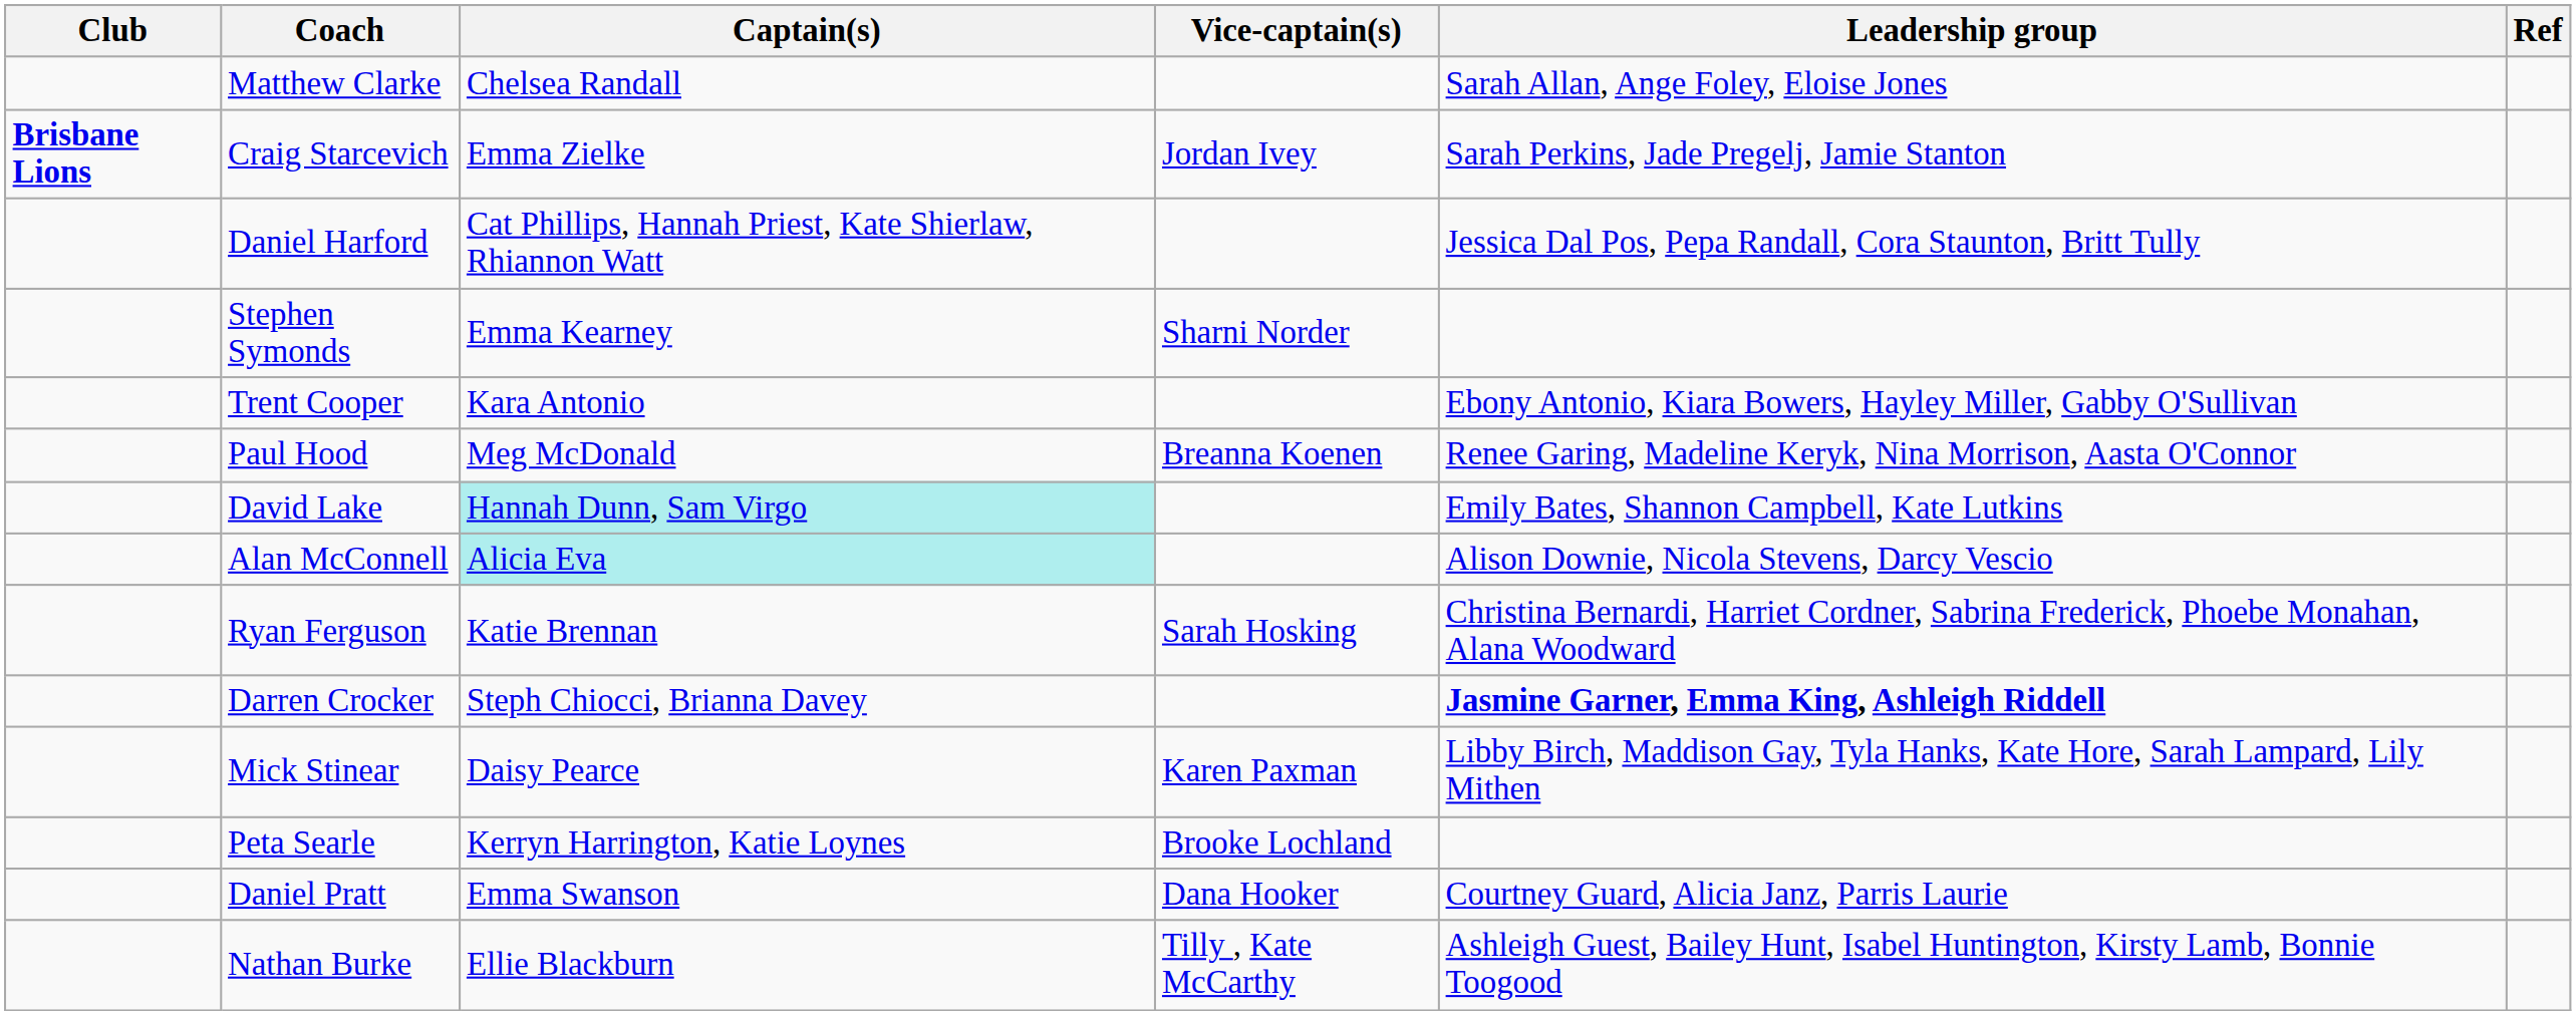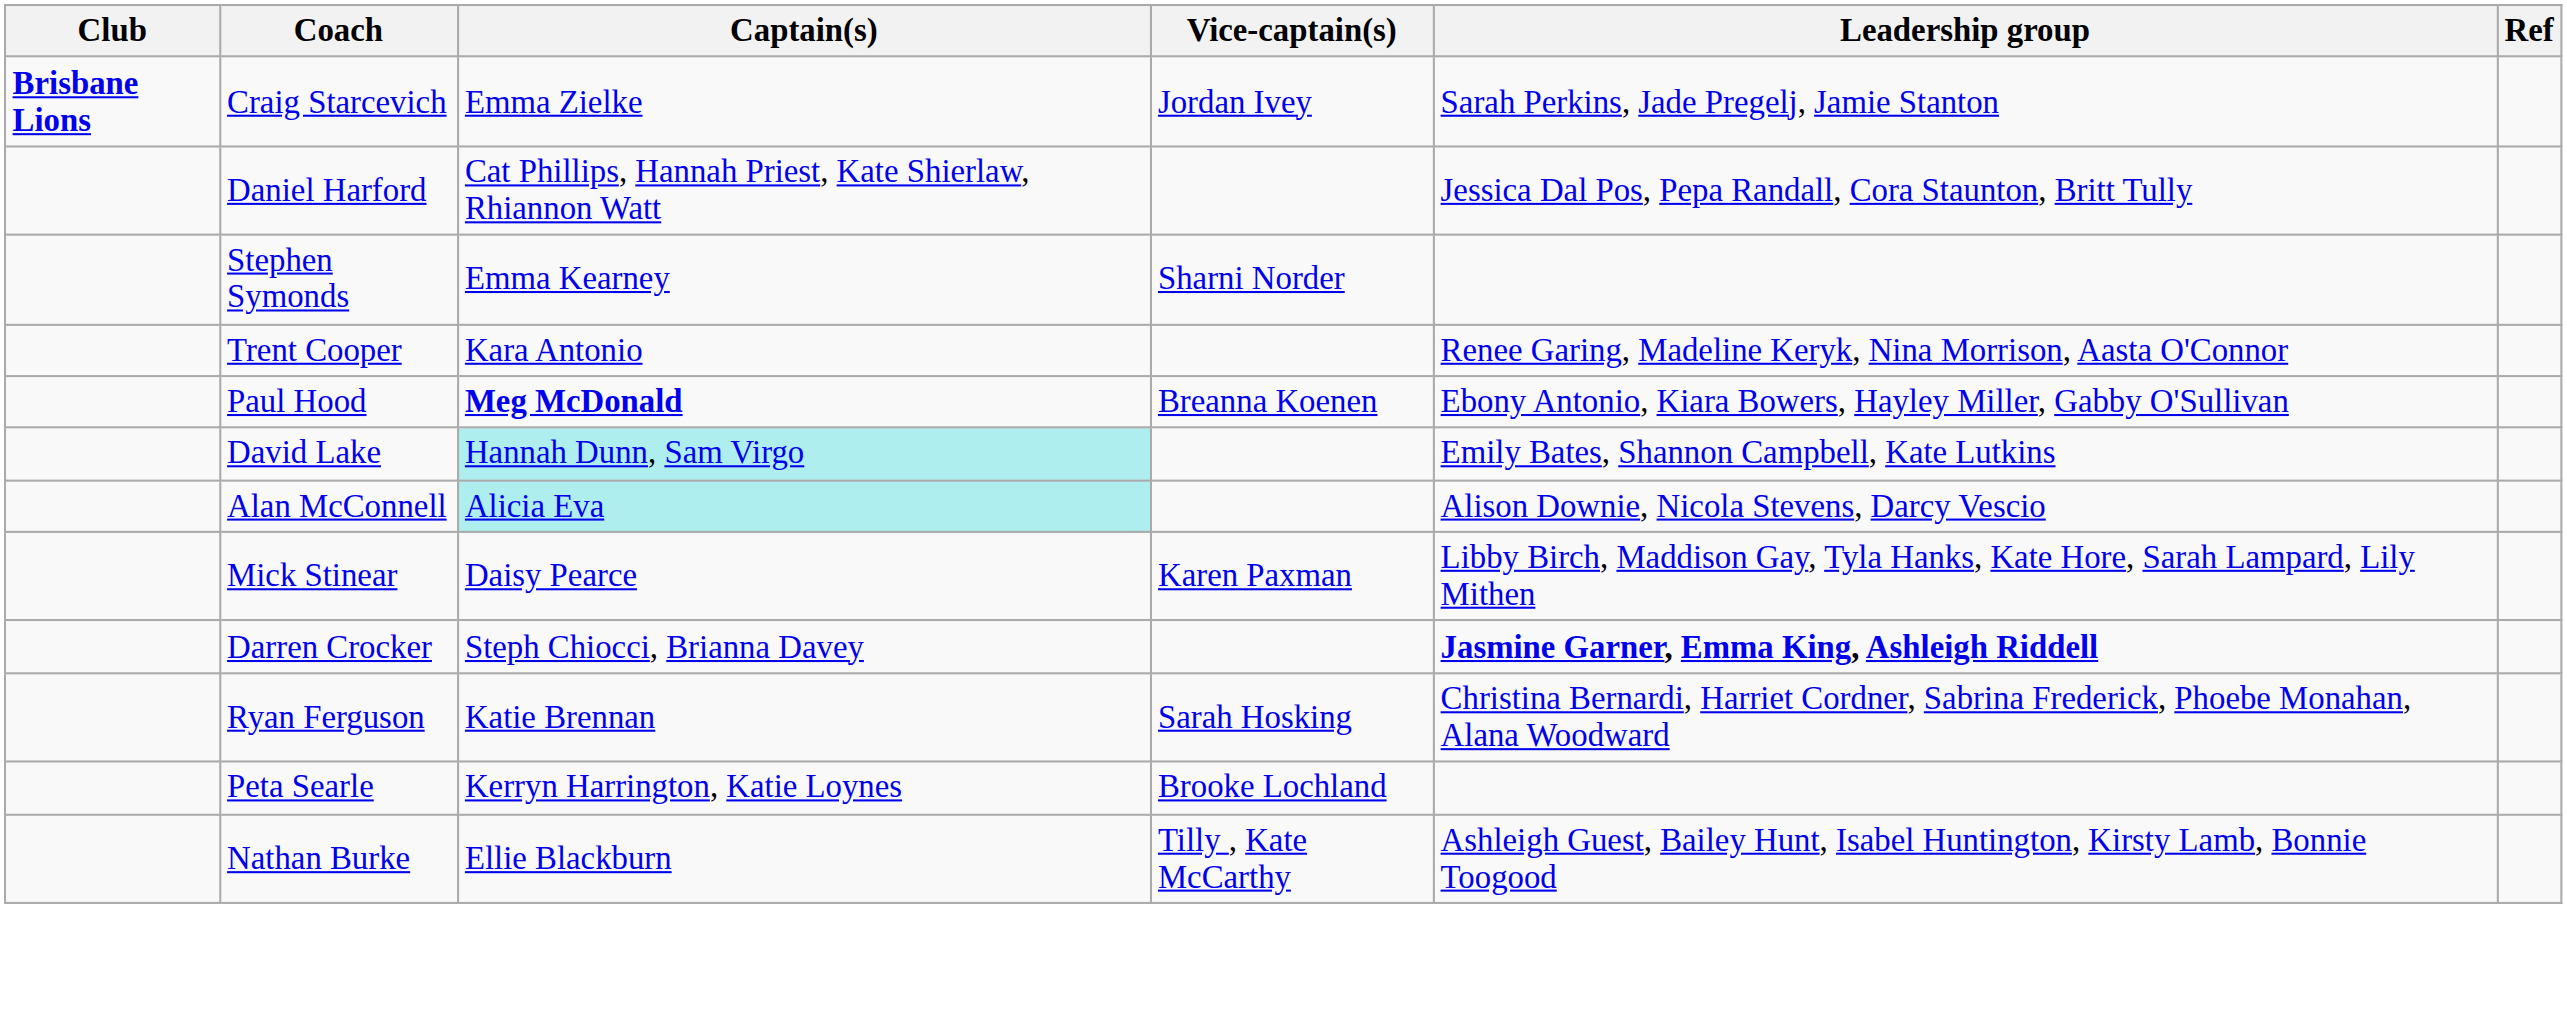 <table class="wikitable" style="font-size:100%;">
 <tr>
 <th>Club</th>
 <th>Coach</th>
 <th>Captain(s)</th>
 <th>Vice-captain(s)</th>
 <th>Leadership group</th>
 <th>Ref</th>
-</tr>
-<tr>
-<td></td>
-<td><a href='#'>Matthew Clarke</a></td>
-<td><a href='#'>Chelsea Randall</a></td>
-<td></td>
-<td class="nowrap"><a href='#'>Sarah Allan</a>, <a href='#'>Ange Foley</a>, <a href='#'>Eloise Jones</a></td>
-<td></td>
 </tr>
 <tr>
 <td><strong><a href='#'>Brisbane Lions</a></strong></td>
 <td><a href='#'>Craig Starcevich</a></td>
 <td><a href='#'>Emma Zielke</a></td>
 <td><a href='#'>Jordan Ivey</a></td>
 <td class="nowrap"><a href='#'>Sarah Perkins</a>, <a href='#'>Jade Pregelj</a>, <a href='#'>Jamie Stanton</a></td>
 <td></td>
 </tr>
 <tr>
 <td></td>
 <td><a href='#'>Daniel Harford</a></td>
 <td><a href='#'>Cat&nbsp;Phillips</a>, <a href='#'>Hannah Priest</a>, <a href='#'>Kate Shierlaw</a>, <a href='#'>Rhiannon Watt</a></td>
 <td></td>
 <td class="nowrap"><a href='#'>Jessica Dal Pos</a>, <a href='#'>Pepa Randall</a>, <a href='#'>Cora Staunton</a>, <a href='#'>Britt Tully</a></td>
 <td></td>
 </tr>
 <tr>
 <td></td>
 <td><a href='#'>Stephen Symonds</a></td>
 <td><a href='#'>Emma Kearney</a></td>
 <td><a href='#'>Sharni Norder</a></td>
 <td></td>
 <td></td>
 </tr>
 <tr>
 <td></td>
 <td><a href='#'>Trent Cooper</a></td>
 <td><a href='#'>Kara Antonio</a></td>
 <td></td>
-<td class="nowrap"><a href='#'>Ebony Antonio</a>, <a href='#'>Kiara Bowers</a>, <a href='#'>Hayley Miller</a>, <a href='#'>Gabby O'Sullivan</a></td>
+<td class="nowrap"><a href='#'>Renee Garing</a>, <a href='#'>Madeline Keryk</a>, <a href='#'>Nina Morrison</a>, <a href='#'>Aasta O'Connor</a></td>
 <td></td>
 </tr>
 <tr>
 <td></td>
 <td><a href='#'>Paul Hood</a></td>
-<td><a href='#'>Meg McDonald</a></td>
+<td><strong><a href='#'>Meg McDonald</a></strong></td>
 <td><a href='#'>Breanna Koenen</a></td>
-<td class="nowrap"><a href='#'>Renee Garing</a>, <a href='#'>Madeline Keryk</a>, <a href='#'>Nina Morrison</a>, <a href='#'>Aasta O'Connor</a></td>
+<td class="nowrap"><a href='#'>Ebony Antonio</a>, <a href='#'>Kiara Bowers</a>, <a href='#'>Hayley Miller</a>, <a href='#'>Gabby O'Sullivan</a></td>
 <td></td>
 </tr>
 <tr>
 <td></td>
 <td><a href='#'>David Lake</a></td>
 <td style="background: paleturquoise;"><a href='#'>Hannah Dunn</a>, <a href='#'>Sam Virgo</a></td>
 <td></td>
 <td class="nowrap"><a href='#'>Emily Bates</a>, <a href='#'>Shannon Campbell</a>, <a href='#'>Kate Lutkins</a></td>
 <td></td>
 </tr>
 <tr>
 <td></td>
 <td><a href='#'>Alan McConnell</a></td>
 <td style="background: paleturquoise;"><a href='#'>Alicia Eva</a></td>
 <td></td>
 <td class="nowrap"><a href='#'>Alison Downie</a>, <a href='#'>Nicola Stevens</a>, <a href='#'>Darcy Vescio</a></td>
 <td></td>
 </tr>
 <tr>
 <td></td>
-<td><a href='#'>Ryan Ferguson</a></td>
-<td><a href='#'>Katie Brennan</a></td>
-<td><a href='#'>Sarah Hosking</a></td>
-<td class="nowrap"><a href='#'>Christina Bernardi</a>, <a href='#'>Harriet Cordner</a>, <a href='#'>Sabrina Frederick</a>, <a href='#'>Phoebe Monahan</a>, <a href='#'>Alana Woodward</a></td>
+<td><a href='#'>Mick Stinear</a></td>
+<td><a href='#'>Daisy Pearce</a></td>
+<td><a href='#'>Karen Paxman</a></td>
+<td class="nowrap"><a href='#'>Libby Birch</a>, <a href='#'>Maddison Gay</a>, <a href='#'>Tyla Hanks</a>, <a href='#'>Kate Hore</a>, <a href='#'>Sarah Lampard</a>, <a href='#'>Lily Mithen</a></td>
 <td></td>
 </tr>
 <tr>
 <td></td>
 <td><a href='#'>Darren Crocker</a></td>
 <td><a href='#'>Steph Chiocci</a>, <a href='#'>Brianna Davey</a></td>
 <td></td>
 <td class="nowrap"><strong><a href='#'>Jasmine Garner</a>, <a href='#'>Emma King</a>, <a href='#'>Ashleigh Riddell</a></strong></td>
 <td></td>
 </tr>
 <tr>
 <td></td>
-<td><a href='#'>Mick Stinear</a></td>
-<td><a href='#'>Daisy Pearce</a></td>
-<td><a href='#'>Karen Paxman</a></td>
-<td class="nowrap"><a href='#'>Libby Birch</a>, <a href='#'>Maddison Gay</a>, <a href='#'>Tyla Hanks</a>, <a href='#'>Kate Hore</a>, <a href='#'>Sarah Lampard</a>, <a href='#'>Lily Mithen</a></td>
+<td><a href='#'>Ryan Ferguson</a></td>
+<td><a href='#'>Katie Brennan</a></td>
+<td><a href='#'>Sarah Hosking</a></td>
+<td class="nowrap"><a href='#'>Christina Bernardi</a>, <a href='#'>Harriet Cordner</a>, <a href='#'>Sabrina Frederick</a>, <a href='#'>Phoebe Monahan</a>, <a href='#'>Alana Woodward</a></td>
 <td></td>
 </tr>
 <tr>
 <td></td>
 <td><a href='#'>Peta Searle</a></td>
 <td><a href='#'>Kerryn Harrington</a>, <a href='#'>Katie Loynes</a></td>
 <td><a href='#'>Brooke Lochland</a></td>
 <td></td>
 <td></td>
 </tr>
 <tr>
 <td></td>
-<td><a href='#'>Daniel Pratt</a></td>
-<td><a href='#'>Emma Swanson</a></td>
-<td><a href='#'>Dana Hooker</a></td>
-<td class="nowrap"><a href='#'>Courtney Guard</a>, <a href='#'>Alicia Janz</a>, <a href='#'>Parris Laurie</a></td>
-<td></td>
-</tr>
-<tr>
-<td></td>
 <td><a href='#'>Nathan Burke</a></td>
 <td><a href='#'>Ellie Blackburn</a></td>
 <td><a href='#'>Tilly </a>, <a href='#'>Kate McCarthy</a></td>
 <td class="nowrap"><a href='#'>Ashleigh Guest</a>, <a href='#'>Bailey Hunt</a>, <a href='#'>Isabel Huntington</a>, <a href='#'>Kirsty Lamb</a>, <a href='#'>Bonnie Toogood</a></td>
 <td></td>
 </tr>
 </table>
